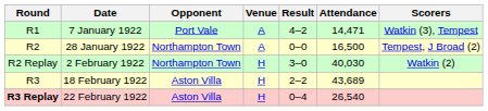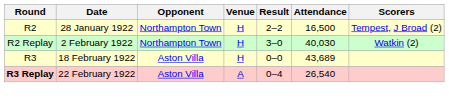 <table class="wikitable" style="font-size:100%; text-align:center">
 <tr>
 <th>Round</th>
 <th>Date</th>
 <th>Opponent</th>
 <th>Venue</th>
 <th>Result</th>
 <th>Attendance</th>
 <th>Scorers</th>
 </tr>
-<tr style="background-color: #CCFFCC;">
-<td>R1</td>
-<td>7 January 1922</td>
-<td><a href='#'>Port Vale</a></td>
-<td><a href='#'>A</a></td>
-<td>4–2</td>
-<td>14,471</td>
-<td><a href='#'>Watkin</a> (3), <a href='#'>Tempest</a></td>
-</tr>
 <tr style="background-color: #FFFFCC;">
 <td>R2</td>
 <td>28 January 1922</td>
 <td><a href='#'>Northampton Town</a></td>
-<td><a href='#'>A</a></td>
-<td>0–0</td>
+<td><a href='#'>H</a></td>
+<td>2–2</td>
 <td>16,500</td>
 <td><a href='#'>Tempest</a>, <a href='#'>J Broad</a> (2)</td>
 </tr>
 <tr style="background-color: #CCFFCC;">
 <td>R2 Replay</td>
 <td>2 February 1922</td>
 <td><a href='#'>Northampton Town</a></td>
 <td><a href='#'>H</a></td>
 <td>3–0</td>
 <td>40,030</td>
 <td><a href='#'>Watkin</a> (2)</td>
 </tr>
 <tr style="background-color: #FFFFCC;">
 <td>R3</td>
 <td>18 February 1922</td>
 <td><a href='#'>Aston Villa</a></td>
 <td><a href='#'>H</a></td>
-<td>2–2</td>
+<td>0–0</td>
 <td>43,689</td>
 <td></td>
 </tr>
 <tr style="background-color: #FFCCCC;">
 <td><strong>R3 Replay</strong></td>
 <td>22 February 1922</td>
 <td><a href='#'>Aston Villa</a></td>
-<td><a href='#'>H</a></td>
+<td><a href='#'>A</a></td>
 <td>0–4</td>
 <td>26,540</td>
 <td></td>
 </tr>
 </table>
